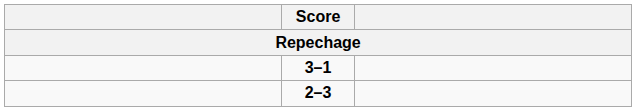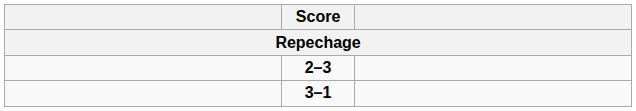 <table class="wikitable" style="text-align: left;">
 <tr>
 <th align="right" width="270"></th>
 <th width="65">Score</th>
 <th align="left" width="270"></th>
 </tr>
 <tr>
 <th colspan="3">Repechage</th>
 </tr>
 <tr>
+<td></td>
+<td align=center><strong>2–3</strong></td>
+<td><strong></strong></td>
+</tr>
+<tr>
 <td><strong></strong></td>
 <td align=center><strong>3–1</strong></td>
 <td></td>
 </tr>
-<tr>
-<td></td>
-<td align=center><strong>2–3</strong></td>
-<td><strong></strong></td>
-</tr>
 </table>
